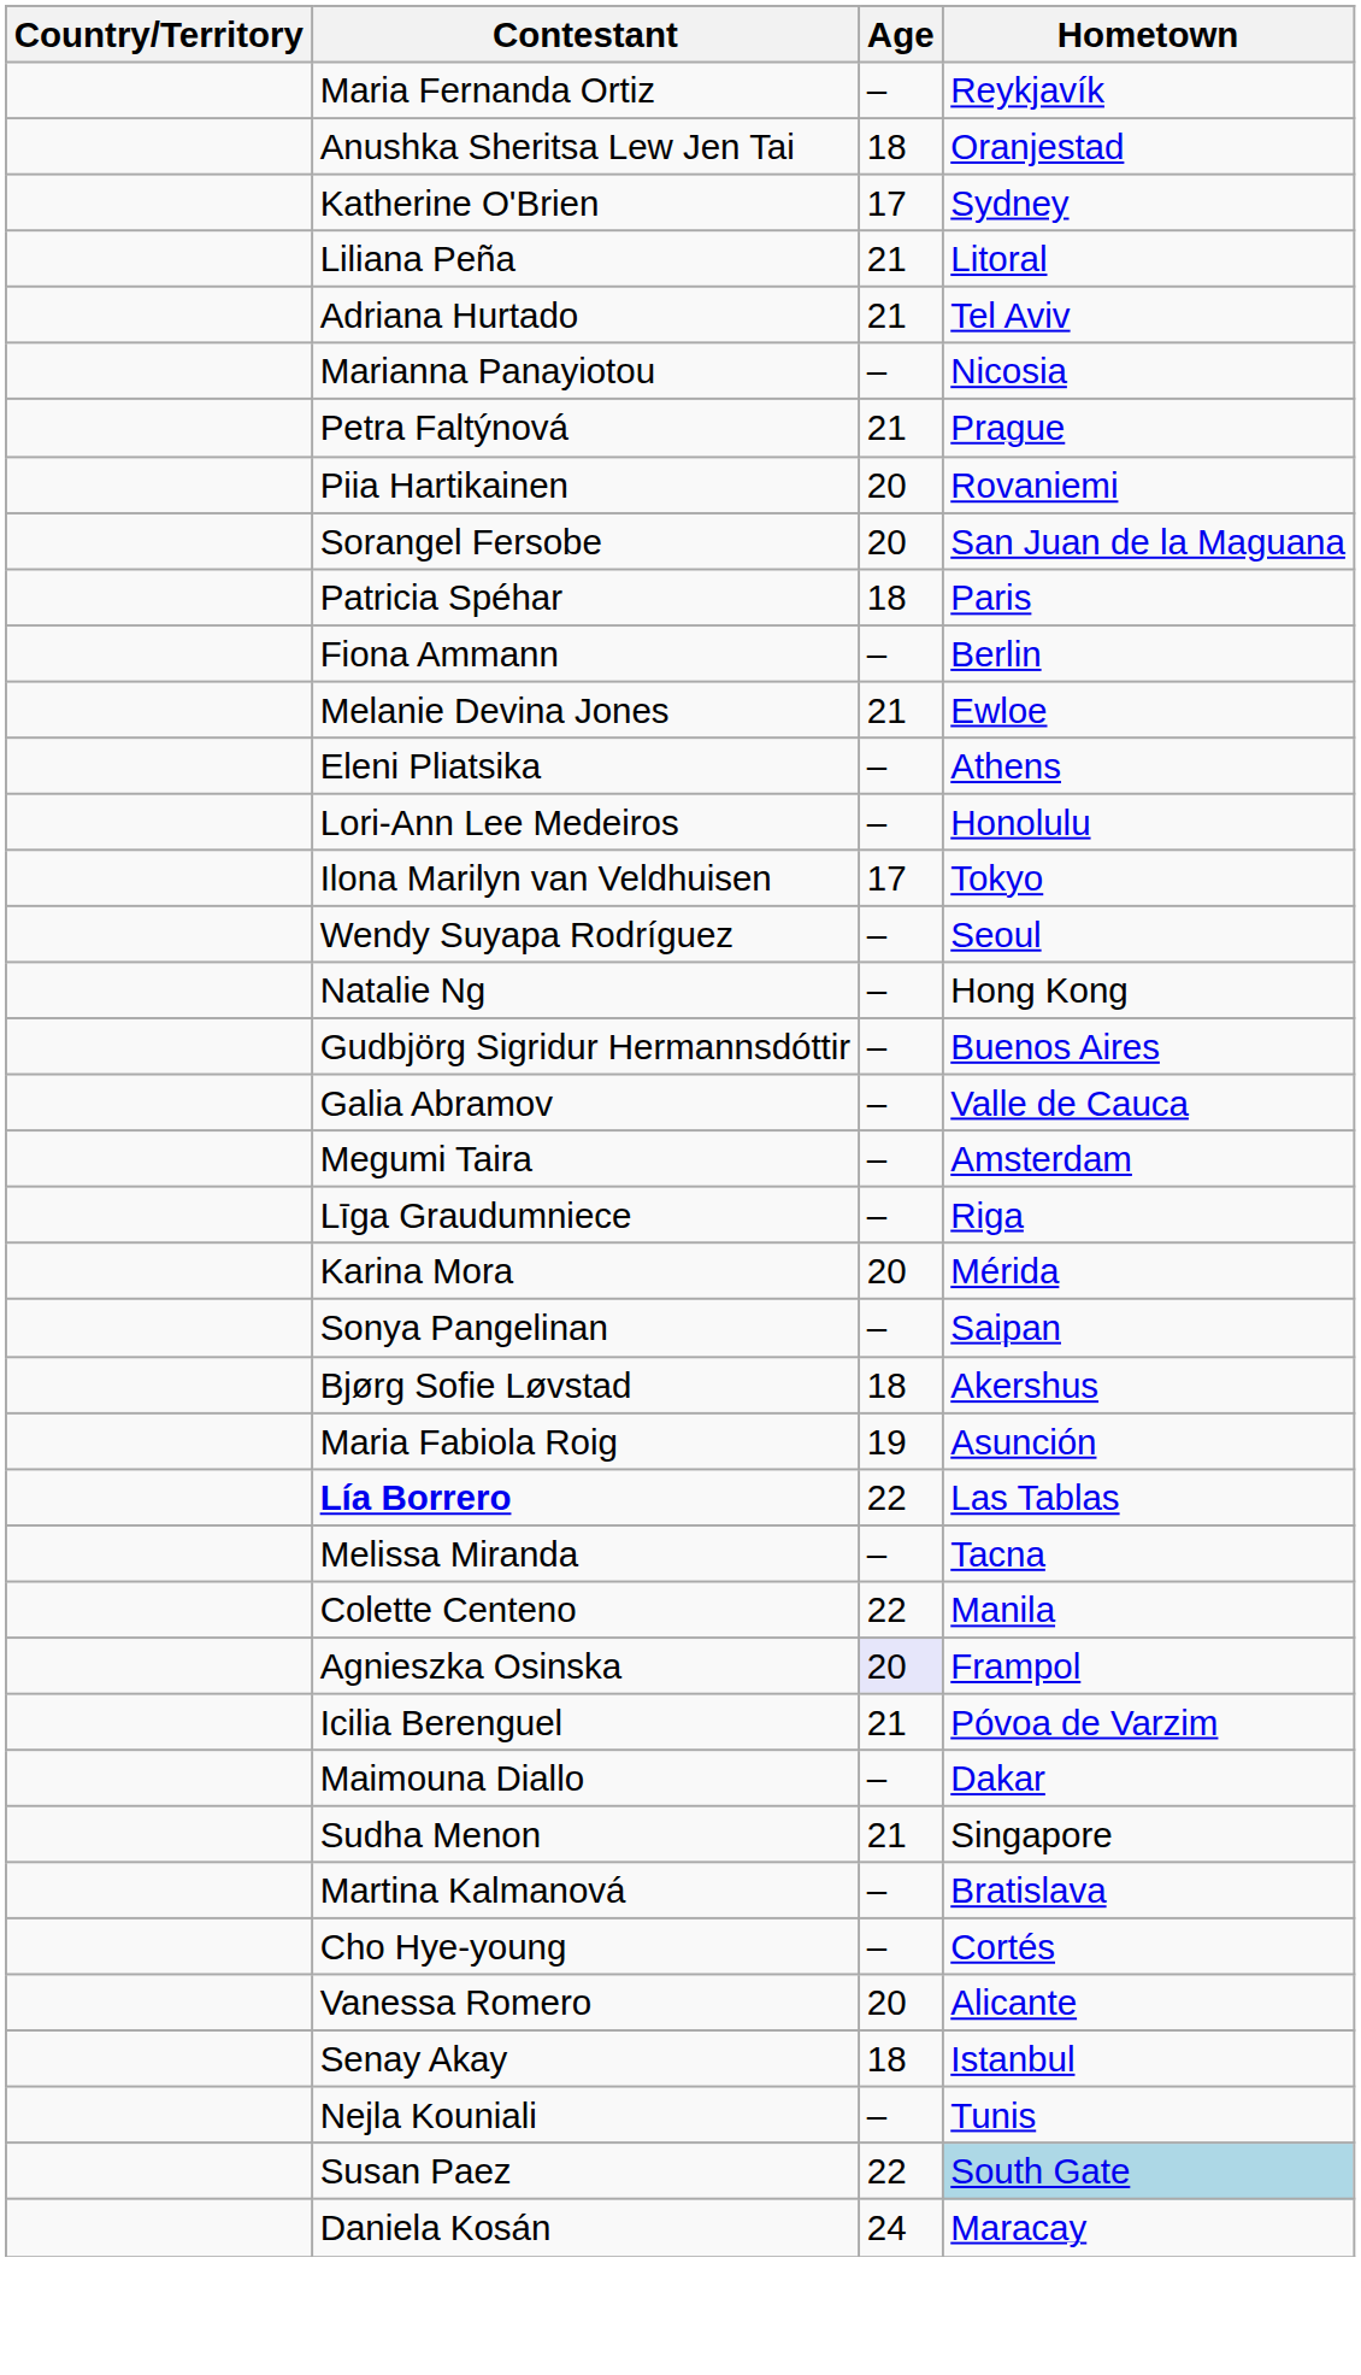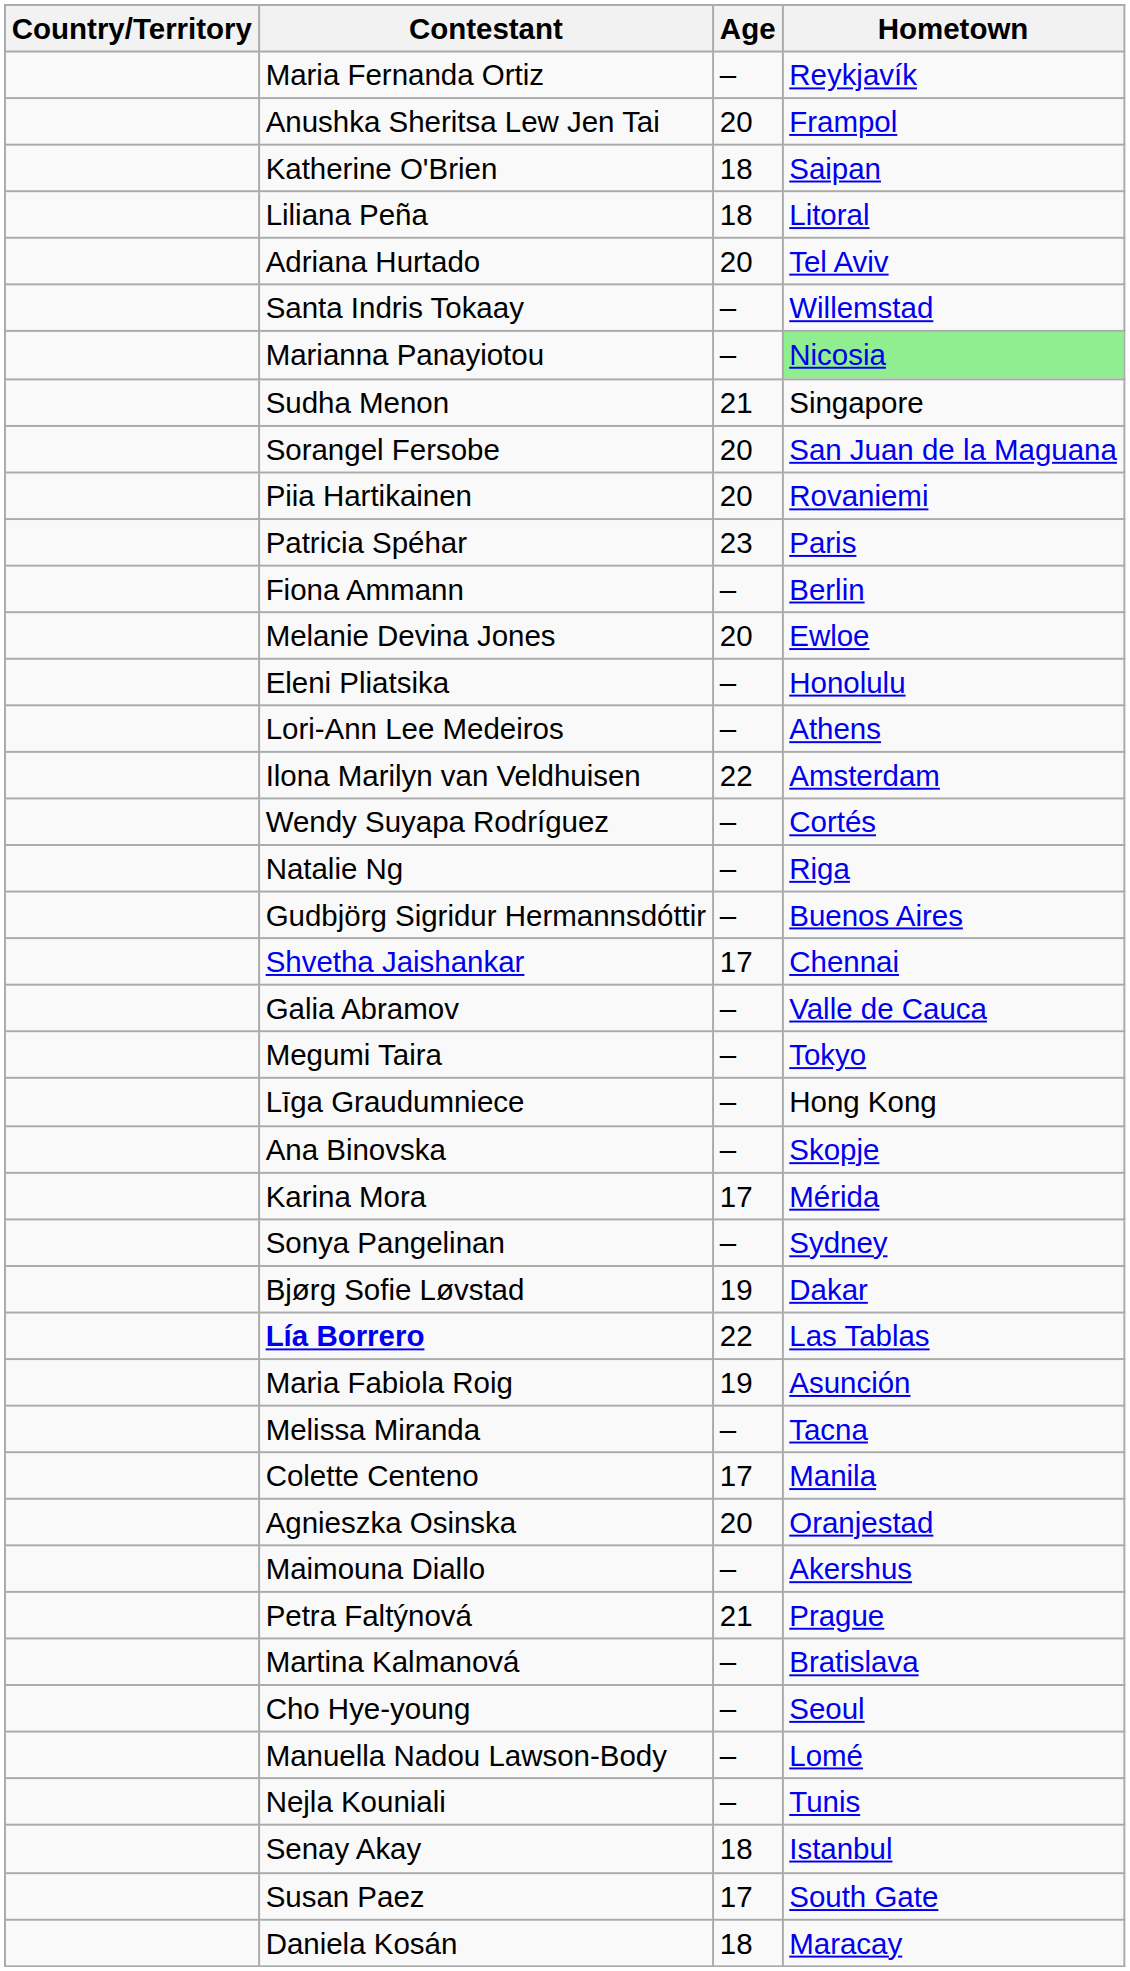 <table class="wikitable sortable" style="font-size:95%;">
 <tr>
 <th>Country/Territory</th>
 <th>Contestant</th>
 <th>Age</th>
 <th>Hometown</th>
 </tr>
 <tr>
 <td></td>
 <td>Maria Fernanda Ortiz</td>
 <td>–</td>
 <td><a href='#'>Reykjavík</a></td>
 </tr>
 <tr>
 <td></td>
 <td>Anushka Sheritsa Lew Jen Tai</td>
-<td>18</td>
-<td><a href='#'>Oranjestad</a></td>
+<td>20</td>
+<td><a href='#'>Frampol</a></td>
 </tr>
 <tr>
 <td></td>
 <td>Katherine O'Brien</td>
-<td>17</td>
-<td><a href='#'>Sydney</a></td>
+<td>18</td>
+<td><a href='#'>Saipan</a></td>
 </tr>
 <tr>
 <td></td>
 <td>Liliana Peña</td>
-<td>21</td>
+<td>18</td>
 <td><a href='#'>Litoral</a></td>
 </tr>
 <tr>
 <td></td>
 <td>Adriana Hurtado</td>
-<td>21</td>
+<td>20</td>
 <td><a href='#'>Tel Aviv</a></td>
+</tr>
+<tr>
+<td></td>
+<td>Santa Indris Tokaay</td>
+<td>–</td>
+<td><a href='#'>Willemstad</a></td>
 </tr>
 <tr>
 <td></td>
 <td>Marianna Panayiotou</td>
 <td>–</td>
-<td><a href='#'>Nicosia</a></td>
+<td style="background: lightgreen;"><a href='#'>Nicosia</a></td>
 </tr>
 <tr>
 <td></td>
-<td>Petra Faltýnová</td>
+<td>Sudha Menon</td>
 <td>21</td>
-<td><a href='#'>Prague</a></td>
+<td>Singapore</td>
+</tr>
+<tr>
+<td></td>
+<td>Sorangel Fersobe</td>
+<td>20</td>
+<td><a href='#'>San Juan de la Maguana</a></td>
 </tr>
 <tr>
 <td></td>
 <td>Piia Hartikainen</td>
 <td>20</td>
 <td><a href='#'>Rovaniemi</a></td>
 </tr>
 <tr>
 <td></td>
-<td>Sorangel Fersobe</td>
-<td>20</td>
-<td><a href='#'>San Juan de la Maguana</a></td>
-</tr>
-<tr>
-<td></td>
 <td>Patricia Spéhar</td>
-<td>18</td>
+<td>23</td>
 <td><a href='#'>Paris</a></td>
 </tr>
 <tr>
 <td></td>
 <td>Fiona Ammann</td>
 <td>–</td>
 <td><a href='#'>Berlin</a></td>
 </tr>
 <tr>
 <td></td>
 <td>Melanie Devina Jones</td>
-<td>21</td>
+<td>20</td>
 <td><a href='#'>Ewloe</a></td>
 </tr>
 <tr>
 <td></td>
 <td>Eleni Pliatsika</td>
 <td>–</td>
-<td><a href='#'>Athens</a></td>
+<td><a href='#'>Honolulu</a></td>
 </tr>
 <tr>
 <td></td>
 <td>Lori-Ann Lee Medeiros</td>
 <td>–</td>
-<td><a href='#'>Honolulu</a></td>
+<td><a href='#'>Athens</a></td>
 </tr>
 <tr>
 <td></td>
 <td>Ilona Marilyn van Veldhuisen</td>
-<td>17</td>
-<td><a href='#'>Tokyo</a></td>
+<td>22</td>
+<td><a href='#'>Amsterdam</a></td>
 </tr>
 <tr>
 <td></td>
 <td>Wendy Suyapa Rodríguez</td>
 <td>–</td>
-<td><a href='#'>Seoul</a></td>
+<td><a href='#'>Cortés</a></td>
 </tr>
 <tr>
 <td></td>
 <td>Natalie Ng</td>
 <td>–</td>
-<td>Hong Kong</td>
+<td><a href='#'>Riga</a></td>
 </tr>
 <tr>
 <td></td>
 <td>Gudbjörg Sigridur Hermannsdóttir</td>
 <td>–</td>
 <td><a href='#'>Buenos Aires</a></td>
+</tr>
+<tr>
+<td></td>
+<td><a href='#'>Shvetha Jaishankar</a></td>
+<td>17</td>
+<td><a href='#'>Chennai</a></td>
 </tr>
 <tr>
 <td></td>
 <td>Galia Abramov</td>
 <td>–</td>
 <td><a href='#'>Valle de Cauca</a></td>
 </tr>
 <tr>
 <td></td>
 <td>Megumi Taira</td>
 <td>–</td>
-<td><a href='#'>Amsterdam</a></td>
+<td><a href='#'>Tokyo</a></td>
 </tr>
 <tr>
 <td></td>
 <td>Līga Graudumniece</td>
 <td>–</td>
-<td><a href='#'>Riga</a></td>
+<td>Hong Kong</td>
+</tr>
+<tr>
+<td></td>
+<td>Ana Binovska</td>
+<td>–</td>
+<td><a href='#'>Skopje</a></td>
 </tr>
 <tr>
 <td></td>
 <td>Karina Mora</td>
-<td>20</td>
+<td>17</td>
 <td><a href='#'>Mérida</a></td>
 </tr>
 <tr>
 <td></td>
 <td>Sonya Pangelinan</td>
 <td>–</td>
-<td><a href='#'>Saipan</a></td>
+<td><a href='#'>Sydney</a></td>
 </tr>
 <tr>
 <td></td>
 <td>Bjørg Sofie Løvstad</td>
-<td>18</td>
-<td><a href='#'>Akershus</a></td>
+<td>19</td>
+<td><a href='#'>Dakar</a></td>
+</tr>
+<tr>
+<td><strong></strong></td>
+<td><strong><a href='#'>Lía Borrero</a></strong></td>
+<td>22</td>
+<td><a href='#'>Las Tablas</a></td>
 </tr>
 <tr>
 <td></td>
 <td>Maria Fabiola Roig</td>
 <td>19</td>
 <td><a href='#'>Asunción</a></td>
-</tr>
-<tr>
-<td><strong></strong></td>
-<td><strong><a href='#'>Lía Borrero</a></strong></td>
-<td>22</td>
-<td><a href='#'>Las Tablas</a></td>
 </tr>
 <tr>
 <td></td>
 <td>Melissa Miranda</td>
 <td>–</td>
 <td><a href='#'>Tacna</a></td>
 </tr>
 <tr>
 <td></td>
 <td>Colette Centeno</td>
-<td>22</td>
+<td>17</td>
 <td><a href='#'>Manila</a></td>
 </tr>
 <tr>
 <td></td>
 <td>Agnieszka Osinska</td>
-<td style="background: lavender;">20</td>
-<td><a href='#'>Frampol</a></td>
-</tr>
-<tr>
-<td></td>
-<td>Icilia Berenguel</td>
-<td>21</td>
-<td><a href='#'>Póvoa de Varzim</a></td>
+<td>20</td>
+<td><a href='#'>Oranjestad</a></td>
 </tr>
 <tr>
 <td></td>
 <td>Maimouna Diallo</td>
 <td>–</td>
-<td><a href='#'>Dakar</a></td>
+<td><a href='#'>Akershus</a></td>
 </tr>
 <tr>
 <td></td>
-<td>Sudha Menon</td>
+<td>Petra Faltýnová</td>
 <td>21</td>
-<td>Singapore</td>
+<td><a href='#'>Prague</a></td>
 </tr>
 <tr>
 <td></td>
 <td>Martina Kalmanová</td>
 <td>–</td>
 <td><a href='#'>Bratislava</a></td>
 </tr>
 <tr>
 <td></td>
 <td>Cho Hye-young</td>
 <td>–</td>
-<td><a href='#'>Cortés</a></td>
+<td><a href='#'>Seoul</a></td>
 </tr>
 <tr>
 <td></td>
-<td>Vanessa Romero</td>
-<td>20</td>
-<td><a href='#'>Alicante</a></td>
+<td>Manuella Nadou Lawson-Body</td>
+<td>–</td>
+<td><a href='#'>Lomé</a></td>
+</tr>
+<tr>
+<td></td>
+<td>Nejla Kouniali</td>
+<td>–</td>
+<td><a href='#'>Tunis</a></td>
 </tr>
 <tr>
 <td></td>
 <td>Senay Akay</td>
 <td>18</td>
 <td><a href='#'>Istanbul</a></td>
 </tr>
 <tr>
 <td></td>
-<td>Nejla Kouniali</td>
-<td>–</td>
-<td><a href='#'>Tunis</a></td>
-</tr>
-<tr>
-<td></td>
 <td>Susan Paez</td>
-<td>22</td>
-<td style="background: lightblue;"><a href='#'>South Gate</a></td>
+<td>17</td>
+<td><a href='#'>South Gate</a></td>
 </tr>
 <tr>
 <td></td>
 <td>Daniela Kosán</td>
-<td>24</td>
+<td>18</td>
 <td><a href='#'>Maracay</a></td>
 </tr>
 </table>
